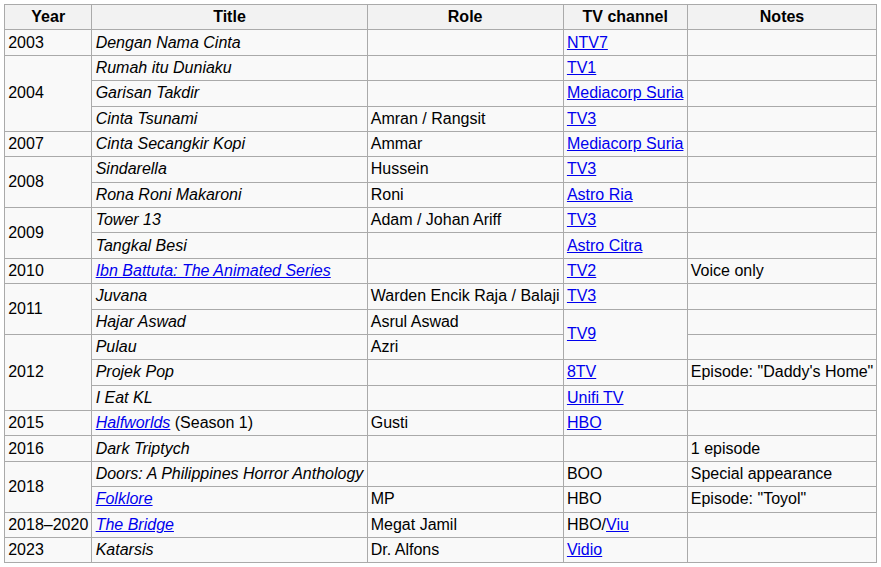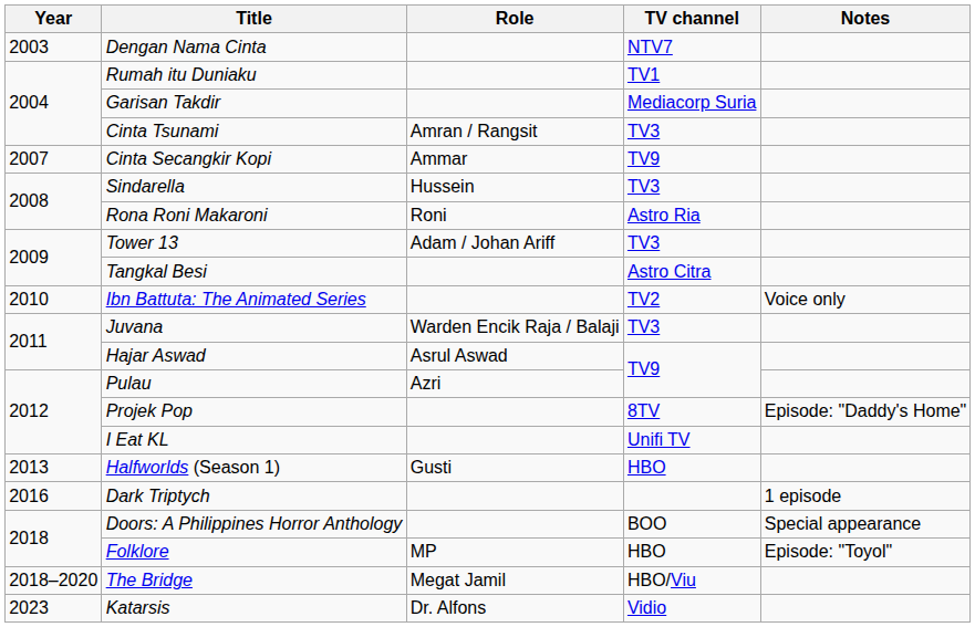 <table class="wikitable">
 <tr>
 <th>Year</th>
 <th>Title</th>
 <th>Role</th>
 <th>TV channel</th>
 <th>Notes</th>
 </tr>
 <tr>
 <td>2003</td>
 <td><em>Dengan Nama Cinta</em></td>
 <td></td>
 <td><a href='#'>NTV7</a></td>
 <td></td>
 </tr>
 <tr>
 <td rowspan="3">2004</td>
 <td><em>Rumah itu Duniaku</em></td>
 <td></td>
 <td><a href='#'>TV1</a></td>
 <td></td>
 </tr>
 <tr>
 <td><em>Garisan Takdir</em></td>
 <td></td>
 <td><a href='#'>Mediacorp Suria</a></td>
 <td></td>
 </tr>
 <tr>
 <td><em>Cinta Tsunami</em></td>
 <td>Amran / Rangsit</td>
 <td><a href='#'>TV3</a></td>
 <td></td>
 </tr>
 <tr>
 <td>2007</td>
 <td><em>Cinta Secangkir Kopi</em></td>
 <td>Ammar</td>
-<td><a href='#'>Mediacorp Suria</a></td>
+<td><a href='#'>TV9</a></td>
 <td></td>
 </tr>
 <tr>
 <td rowspan="2">2008</td>
 <td><em>Sindarella</em></td>
 <td>Hussein</td>
 <td><a href='#'>TV3</a></td>
 <td></td>
 </tr>
 <tr>
 <td><em>Rona Roni Makaroni</em></td>
 <td>Roni</td>
 <td><a href='#'>Astro Ria</a></td>
 <td></td>
 </tr>
 <tr>
 <td rowspan="2">2009</td>
 <td><em>Tower 13</em></td>
 <td>Adam / Johan Ariff</td>
 <td><a href='#'>TV3</a></td>
 <td></td>
 </tr>
 <tr>
 <td><em>Tangkal Besi</em></td>
 <td></td>
 <td><a href='#'>Astro Citra</a></td>
 <td></td>
 </tr>
 <tr>
 <td>2010</td>
 <td><em><a href='#'>Ibn Battuta: The Animated Series</a></em></td>
 <td></td>
 <td><a href='#'>TV2</a></td>
 <td>Voice only</td>
 </tr>
 <tr>
 <td rowspan="2">2011</td>
 <td><em>Juvana</em></td>
 <td>Warden Encik Raja / Balaji</td>
 <td><a href='#'>TV3</a></td>
 <td></td>
 </tr>
 <tr>
 <td><em>Hajar Aswad</em></td>
 <td>Asrul Aswad</td>
 <td rowspan="2"><a href='#'>TV9</a></td>
 <td></td>
 </tr>
 <tr>
 <td rowspan="3">2012</td>
 <td><em>Pulau</em></td>
 <td>Azri</td>
 <td></td>
 </tr>
 <tr>
 <td><em>Projek Pop</em></td>
 <td></td>
 <td><a href='#'>8TV</a></td>
 <td>Episode: "Daddy's Home"</td>
 </tr>
 <tr>
 <td><em>I Eat KL</em></td>
 <td></td>
 <td><a href='#'>Unifi TV</a></td>
 <td></td>
 </tr>
 <tr>
-<td>2015</td>
+<td>2013</td>
 <td><em><a href='#'>Halfworlds</a></em> (Season 1)</td>
 <td>Gusti</td>
 <td><a href='#'>HBO</a></td>
 <td></td>
 </tr>
 <tr>
 <td>2016</td>
 <td><em>Dark Triptych</em></td>
 <td></td>
 <td></td>
 <td>1 episode</td>
 </tr>
 <tr>
 <td rowspan="2">2018</td>
 <td><em>Doors: A Philippines Horror Anthology</em></td>
 <td></td>
 <td>BOO</td>
 <td>Special appearance</td>
 </tr>
 <tr>
 <td><em><a href='#'>Folklore</a></em></td>
 <td>MP </td>
 <td>HBO</td>
 <td>Episode: "Toyol"</td>
 </tr>
 <tr>
 <td>2018–2020</td>
 <td><em><a href='#'>The Bridge</a></em></td>
 <td>Megat Jamil</td>
 <td>HBO/<a href='#'>Viu</a></td>
 <td></td>
 </tr>
 <tr>
 <td>2023</td>
 <td><em>Katarsis</em></td>
 <td>Dr. Alfons</td>
 <td><a href='#'>Vidio</a></td>
 <td></td>
 </tr>
 <tr>
 </tr>
 </table>
